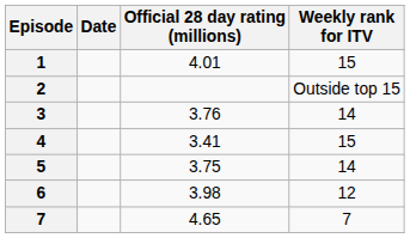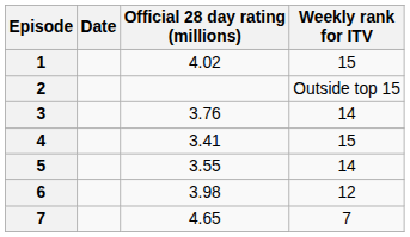 <table class="wikitable sortable" style="text-align:center">
 <tr>
 <th scope="col">Episode</th>
 <th scope="col">Date</th>
 <th scope="col">Official 28 day rating<br>(millions)</th>
 <th scope="col">Weekly rank<br>for ITV</th>
 </tr>
 <tr>
 <th scope="row">1</th>
 <td></td>
-<td>4.01</td>
+<td>4.02</td>
 <td>15</td>
 </tr>
 <tr>
 <th scope="row">2</th>
 <td></td>
 <td></td>
 <td>Outside top 15</td>
 </tr>
 <tr>
 <th scope="row">3</th>
 <td></td>
 <td>3.76</td>
 <td>14</td>
 </tr>
 <tr>
 <th scope="row">4</th>
 <td></td>
 <td>3.41</td>
 <td>15</td>
 </tr>
 <tr>
 <th scope="row">5</th>
 <td></td>
-<td>3.75</td>
+<td>3.55</td>
 <td>14</td>
 </tr>
 <tr>
 <th scope="row">6</th>
 <td></td>
 <td>3.98</td>
 <td>12</td>
 </tr>
 <tr>
 <th scope="row">7</th>
 <td></td>
 <td>4.65</td>
 <td>7</td>
 </tr>
 </table>
